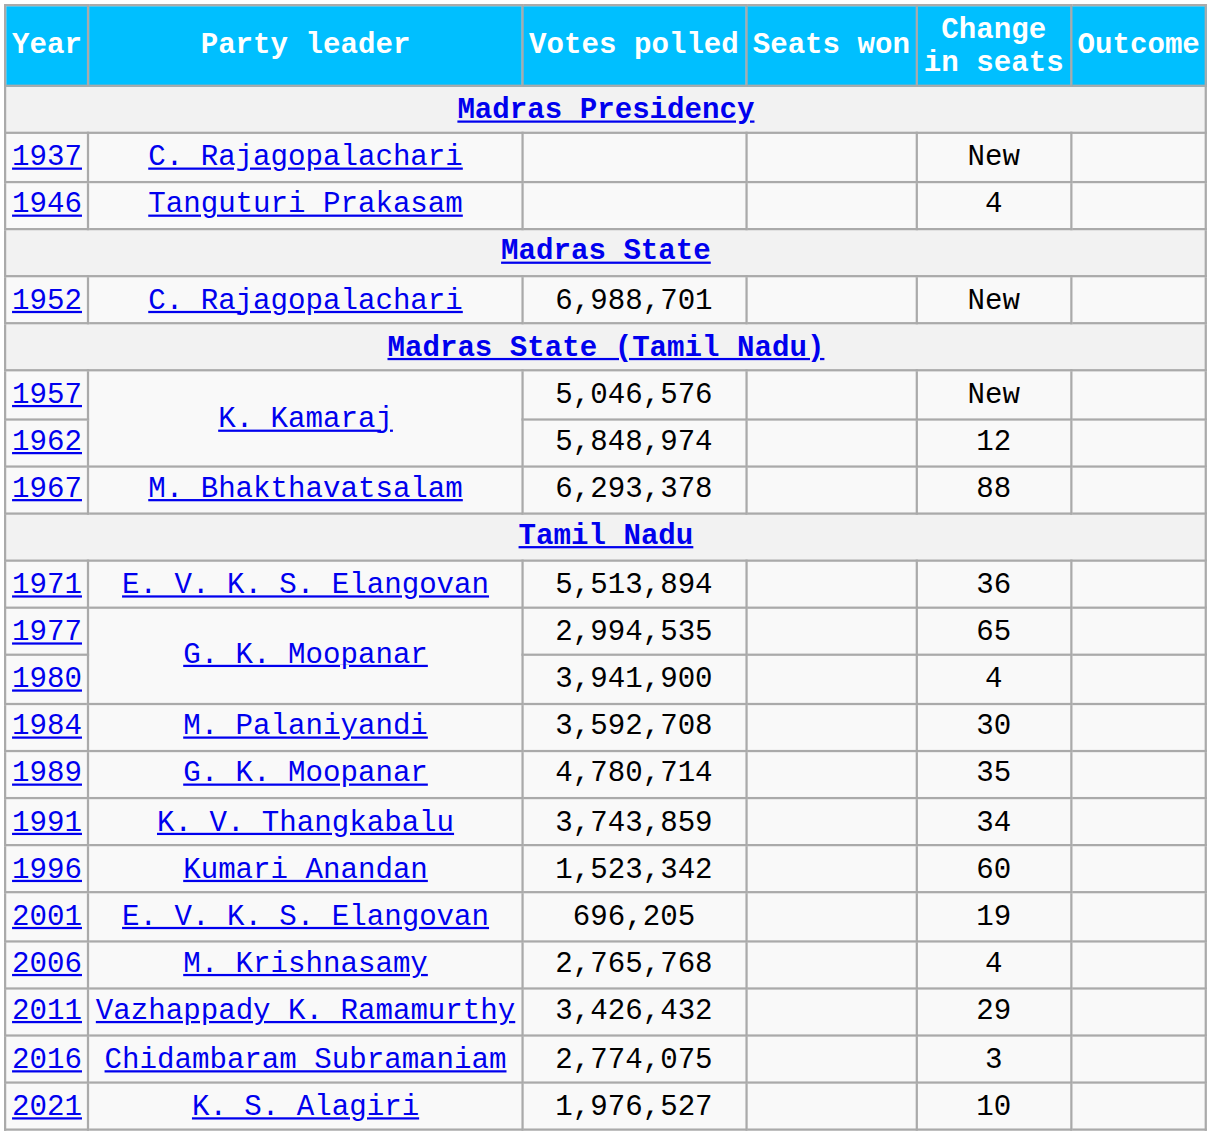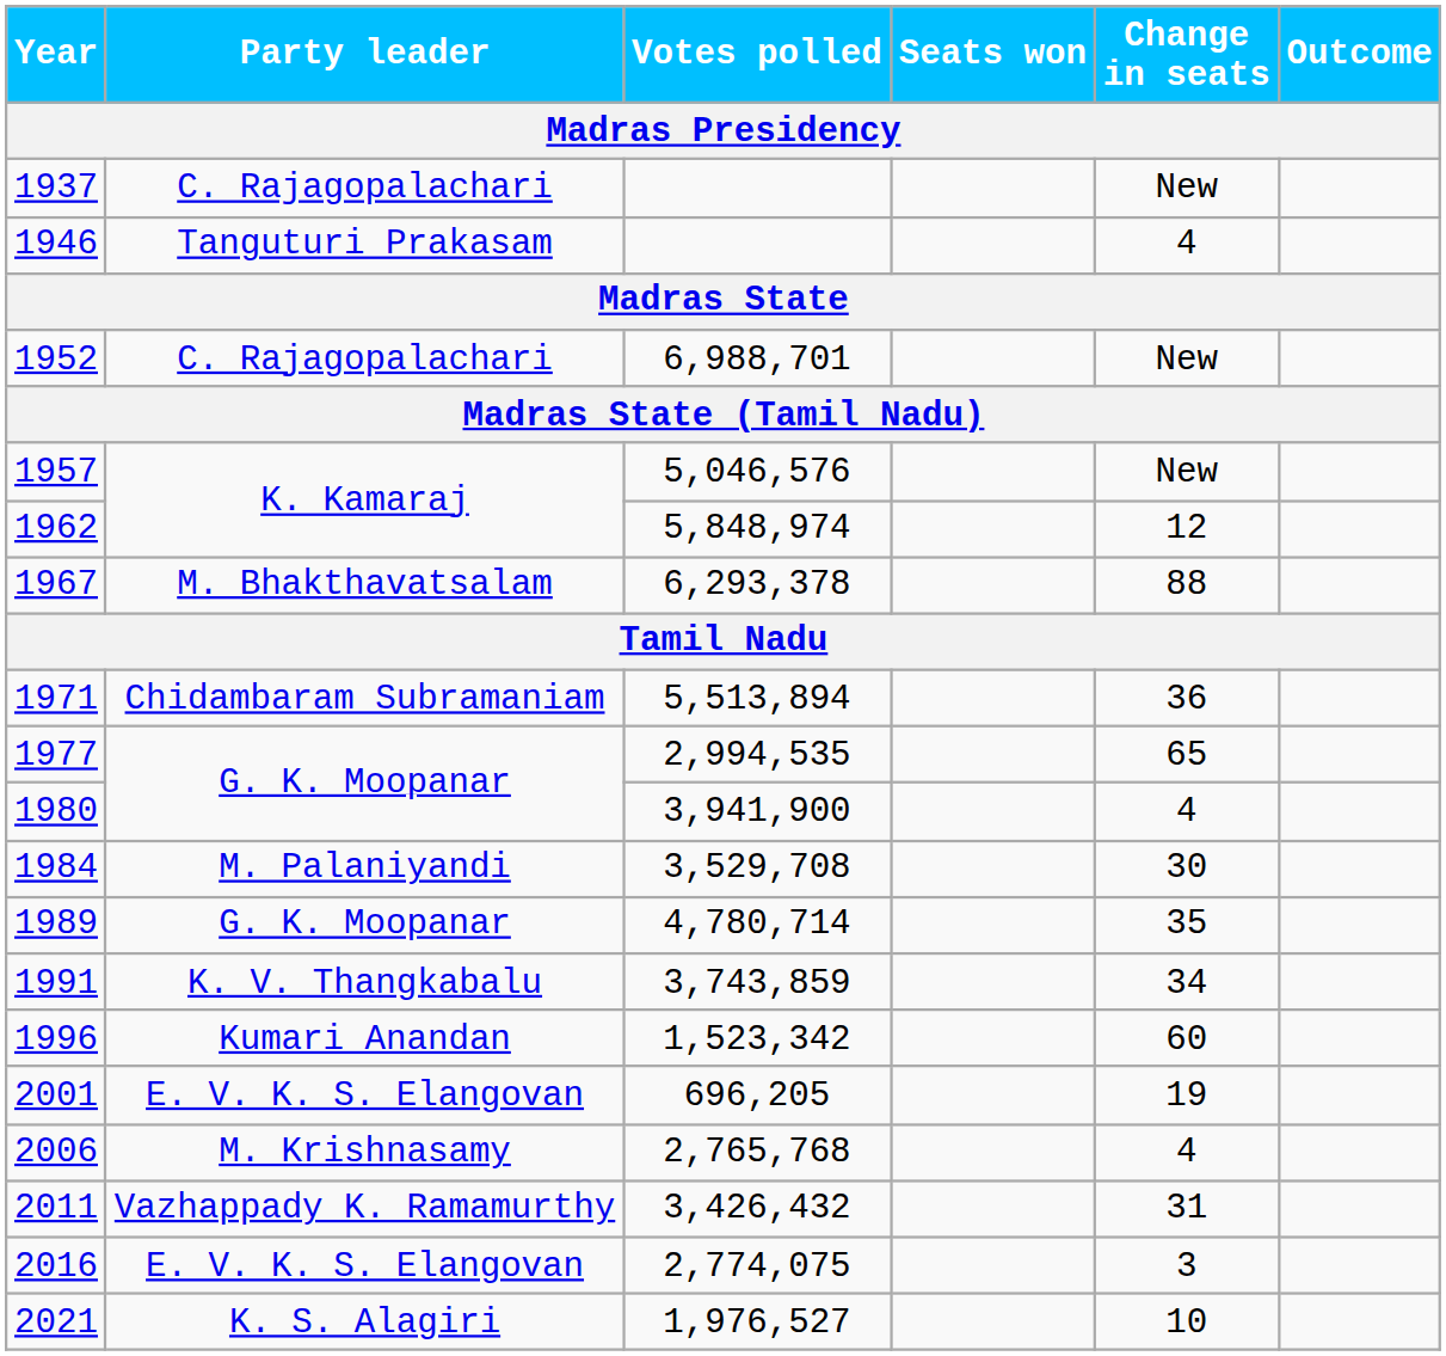 <table class="wikitable sortable" style="text-align:center;">
 <tr>
 <th Style="background-color:#00BFFF; color:white">Year</th>
 <th Style="background-color:#00BFFF; color:white">Party leader</th>
 <th style="background-color:#00BFFF; color:white">Votes polled</th>
 <th Style="background-color:#00BFFF; color:white">Seats won</th>
 <th Style="background-color:#00BFFF; color:white">Change<br>in seats</th>
 <th Style="background-color:#00BFFF; color:white">Outcome</th>
 </tr>
 <tr>
 <th colspan=11><a href='#'>Madras Presidency</a></th>
 </tr>
 <tr>
 <td><a href='#'>1937</a></td>
 <td rowspan="1"><a href='#'>C. Rajagopalachari</a></td>
 <td></td>
 <td></td>
 <td>New</td>
 <td></td>
 </tr>
 <tr>
 <td><a href='#'>1946</a></td>
 <td rowspan="1"><a href='#'>Tanguturi Prakasam</a></td>
 <td></td>
 <td></td>
 <td> 4</td>
 <td></td>
 </tr>
 <tr>
 <th colspan=10><a href='#'>Madras State</a></th>
 </tr>
 <tr>
 <td><a href='#'>1952</a></td>
 <td rowspan="1"><a href='#'>C. Rajagopalachari</a></td>
 <td>6,988,701</td>
 <td></td>
 <td>New</td>
 <td></td>
 </tr>
 <tr>
 <th colspan=11><a href='#'>Madras State (Tamil Nadu)</a></th>
 </tr>
 <tr>
 <td><a href='#'>1957</a></td>
 <td rowspan="2"><a href='#'>K. Kamaraj</a></td>
 <td>5,046,576</td>
 <td></td>
 <td>New</td>
 <td></td>
 </tr>
 <tr>
 <td><a href='#'>1962</a></td>
 <td>5,848,974</td>
 <td></td>
 <td> 12</td>
 <td></td>
 </tr>
 <tr>
 <td><a href='#'>1967</a></td>
 <td rowspan="1"><a href='#'>M. Bhakthavatsalam</a></td>
 <td>6,293,378</td>
 <td></td>
 <td> 88</td>
 <td></td>
 </tr>
 <tr>
 <th colspan=11><a href='#'>Tamil Nadu</a></th>
 </tr>
 <tr>
 <td><a href='#'>1971</a></td>
-<td rowspan="1"><a href='#'>E. V. K. S. Elangovan</a></td>
+<td><a href='#'>Chidambaram Subramaniam</a></td>
 <td>5,513,894</td>
 <td></td>
 <td> 36</td>
 <td></td>
 </tr>
 <tr>
 <td><a href='#'>1977</a></td>
 <td rowspan="2"><a href='#'>G. K. Moopanar</a></td>
 <td>2,994,535</td>
 <td></td>
 <td> 65</td>
 <td></td>
 </tr>
 <tr>
 <td><a href='#'>1980</a></td>
 <td>3,941,900</td>
 <td></td>
 <td> 4</td>
 <td></td>
 </tr>
 <tr>
 <td><a href='#'>1984</a></td>
 <td rowspan="1"><a href='#'>M. Palaniyandi</a></td>
-<td>3,592,708</td>
+<td>3,529,708</td>
 <td></td>
 <td> 30</td>
 <td></td>
 </tr>
 <tr>
 <td><a href='#'>1989</a></td>
 <td rowspan="1"><a href='#'>G. K. Moopanar</a></td>
 <td>4,780,714</td>
 <td></td>
 <td> 35</td>
 <td></td>
 </tr>
 <tr>
 <td><a href='#'>1991</a></td>
 <td rowspan="1"><a href='#'>K. V. Thangkabalu</a></td>
 <td>3,743,859</td>
 <td></td>
 <td> 34</td>
 <td></td>
 </tr>
 <tr>
 <td><a href='#'>1996</a></td>
 <td rowspan="1"><a href='#'>Kumari Anandan</a></td>
 <td>1,523,342</td>
 <td></td>
 <td> 60</td>
 <td></td>
 </tr>
 <tr>
 <td><a href='#'>2001</a></td>
 <td rowspan="1"><a href='#'>E. V. K. S. Elangovan</a></td>
 <td>696,205</td>
 <td></td>
 <td> 19</td>
 <td></td>
 </tr>
 <tr>
 <td><a href='#'>2006</a></td>
 <td rowspan="1"><a href='#'>M. Krishnasamy</a></td>
 <td>2,765,768</td>
 <td></td>
 <td> 4</td>
 <td></td>
 </tr>
 <tr>
 <td><a href='#'>2011</a></td>
 <td rowspan="1"><a href='#'>Vazhappady K. Ramamurthy</a></td>
 <td>3,426,432</td>
 <td></td>
-<td> 29</td>
+<td> 31</td>
 <td></td>
 </tr>
 <tr>
 <td><a href='#'>2016</a></td>
-<td><a href='#'>Chidambaram Subramaniam</a></td>
+<td rowspan="1"><a href='#'>E. V. K. S. Elangovan</a></td>
 <td>2,774,075</td>
 <td></td>
 <td> 3</td>
 <td></td>
 </tr>
 <tr>
 <td><a href='#'>2021</a></td>
 <td rowspan="1"><a href='#'>K. S. Alagiri</a></td>
 <td>1,976,527</td>
 <td></td>
 <td> 10</td>
 <td></td>
 </tr>
 </table>
